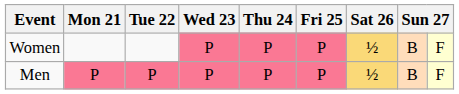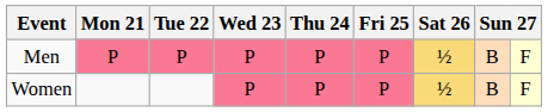 <table class="wikitable" style="margin:0.5em auto; font-size:90%; line-height:1.25em; text-align:center">
 <tr>
 <th>Event</th>
 <th>Mon 21</th>
 <th>Tue 22</th>
 <th>Wed 23</th>
 <th>Thu 24</th>
 <th>Fri 25</th>
 <th>Sat 26</th>
 <th colspan=2>Sun 27</th>
 </tr>
 <tr>
+<td>Men</td>
+<td bgcolor="#FA7894">P</td>
+<td bgcolor="#FA7894">P</td>
+<td bgcolor="#FA7894">P</td>
+<td bgcolor="#FA7894">P</td>
+<td bgcolor="#FA7894">P</td>
+<td bgcolor="#FAD978">½</td>
+<td bgcolor="#fdb">B</td>
+<td bgcolor="#ffffd1">F</td>
+</tr>
+<tr>
 <td>Women</td>
 <td></td>
 <td></td>
 <td bgcolor="#FA7894">P</td>
 <td bgcolor="#FA7894">P</td>
 <td bgcolor="#FA7894">P</td>
 <td bgcolor="#FAD978">½</td>
 <td bgcolor="#fdb">B</td>
 <td bgcolor="#ffffd1">F</td>
 </tr>
-<tr>
-<td>Men</td>
-<td bgcolor="#FA7894">P</td>
-<td bgcolor="#FA7894">P</td>
-<td bgcolor="#FA7894">P</td>
-<td bgcolor="#FA7894">P</td>
-<td bgcolor="#FA7894">P</td>
-<td bgcolor="#FAD978">½</td>
-<td bgcolor="#fdb">B</td>
-<td bgcolor="#ffffd1">F</td>
-</tr>
 </table>
